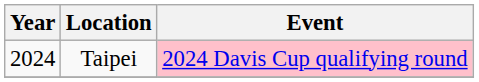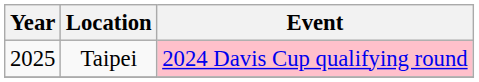 <table class="wikitable sortable" style="text-align:center">
 <tr>
 <th>Year</th>
 <th>Location</th>
 <th>Event</th>
 </tr>
 <tr>
-<td>2024</td>
+<td>2025</td>
 <td>Taipei</td>
 <td style="background: pink;"><a href='#'>2024 Davis Cup qualifying round</a></td>
 </tr>
 <tr>
 </tr>
 </table>
